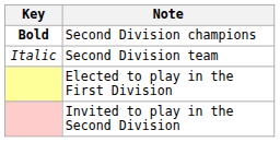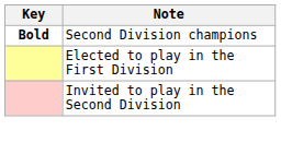 <table class="wikitable" style="font-size:95%; text-align:center">
 <tr>
 <th width=50>Key</th>
 <th width=200>Note</th>
 </tr>
 <tr>
 <td style="background:#ffffff" width="20"><strong>Bold</strong></td>
 <td bgcolor="#ffffff" align=left>Second Division champions</td>
 </tr>
 <tr>
-<td style="background:#ffffff" width="20"><em>Italic</em></td>
-<td bgcolor="#ffffff" align=left>Second Division team</td>
-</tr>
-<tr>
 <td style="background:#FFFF99;" width="20"></td>
 <td bgcolor="#ffffff" align=left>Elected to play in the First Division</td>
 </tr>
 <tr>
 <td style="background:#ffcccc;" width="20"></td>
 <td bgcolor="#ffffff" align=left>Invited to play in the Second Division</td>
 </tr>
 </table>
